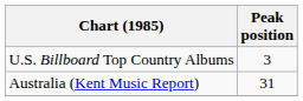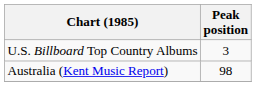 <table class="wikitable">
 <tr>
 <th>Chart (1985)</th>
 <th>Peak<br>position</th>
 </tr>
 <tr>
 <td>U.S. <em>Billboard</em> Top Country Albums</td>
 <td align="center">3</td>
 </tr>
 <tr>
 <td>Australia (<a href='#'>Kent Music Report</a>)</td>
-<td style="text-align:center;">31</td>
+<td style="text-align:center;">98</td>
 </tr>
 <tr>
 </tr>
 </table>
